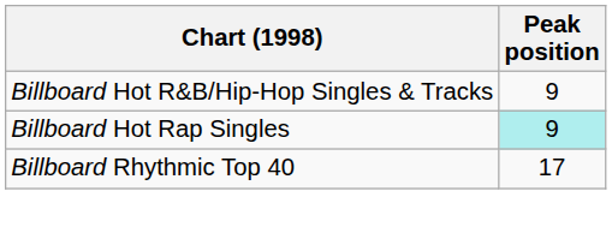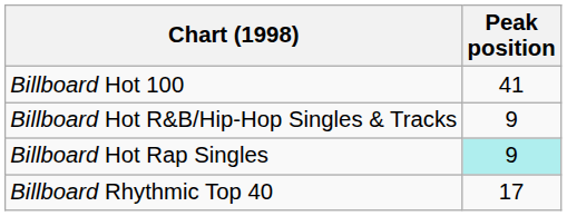 <table class="wikitable">
 <tr>
 <th>Chart (1998)</th>
 <th>Peak<br>position</th>
+</tr>
+<tr>
+<td><em>Billboard</em> Hot 100</td>
+<td align="center">41</td>
 </tr>
 <tr>
 <td><em>Billboard</em> Hot R&B/Hip-Hop Singles & Tracks</td>
 <td align="center">9</td>
 </tr>
 <tr>
 <td><em>Billboard</em> Hot Rap Singles</td>
 <td align="center" style="background: paleturquoise;">9</td>
 </tr>
 <tr>
 <td><em>Billboard</em> Rhythmic Top 40</td>
 <td align="center">17</td>
 </tr>
 </table>
